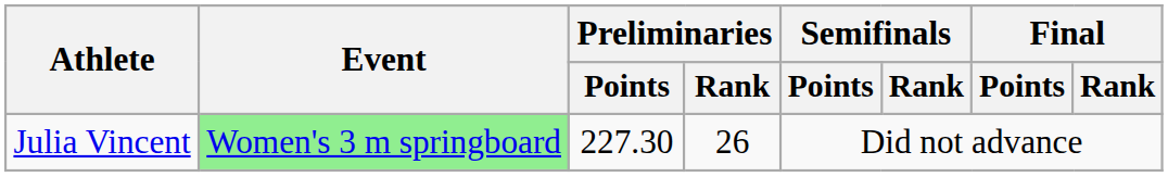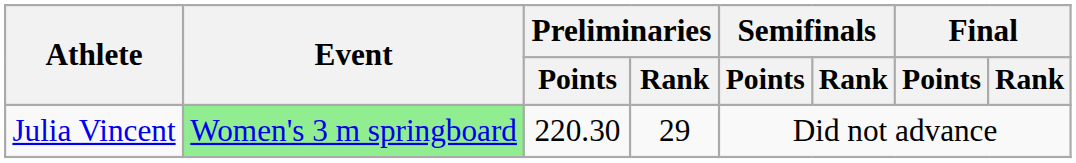 <table class=wikitable style="font-size:90%">
 <tr>
 <th rowspan="2">Athlete</th>
 <th rowspan="2">Event</th>
 <th colspan="2">Preliminaries</th>
 <th colspan="2">Semifinals</th>
 <th colspan="2">Final</th>
 </tr>
 <tr style="font-size:95%">
 <th>Points</th>
 <th>Rank</th>
 <th>Points</th>
 <th>Rank</th>
 <th>Points</th>
 <th>Rank</th>
 </tr>
 <tr align=center>
 <td align=left><a href='#'>Julia Vincent</a></td>
 <td align=left style="background: lightgreen;"><a href='#'>Women's 3 m springboard</a></td>
-<td>227.30</td>
-<td>26</td>
+<td>220.30</td>
+<td>29</td>
 <td colspan=4>Did not advance</td>
 </tr>
 </table>
